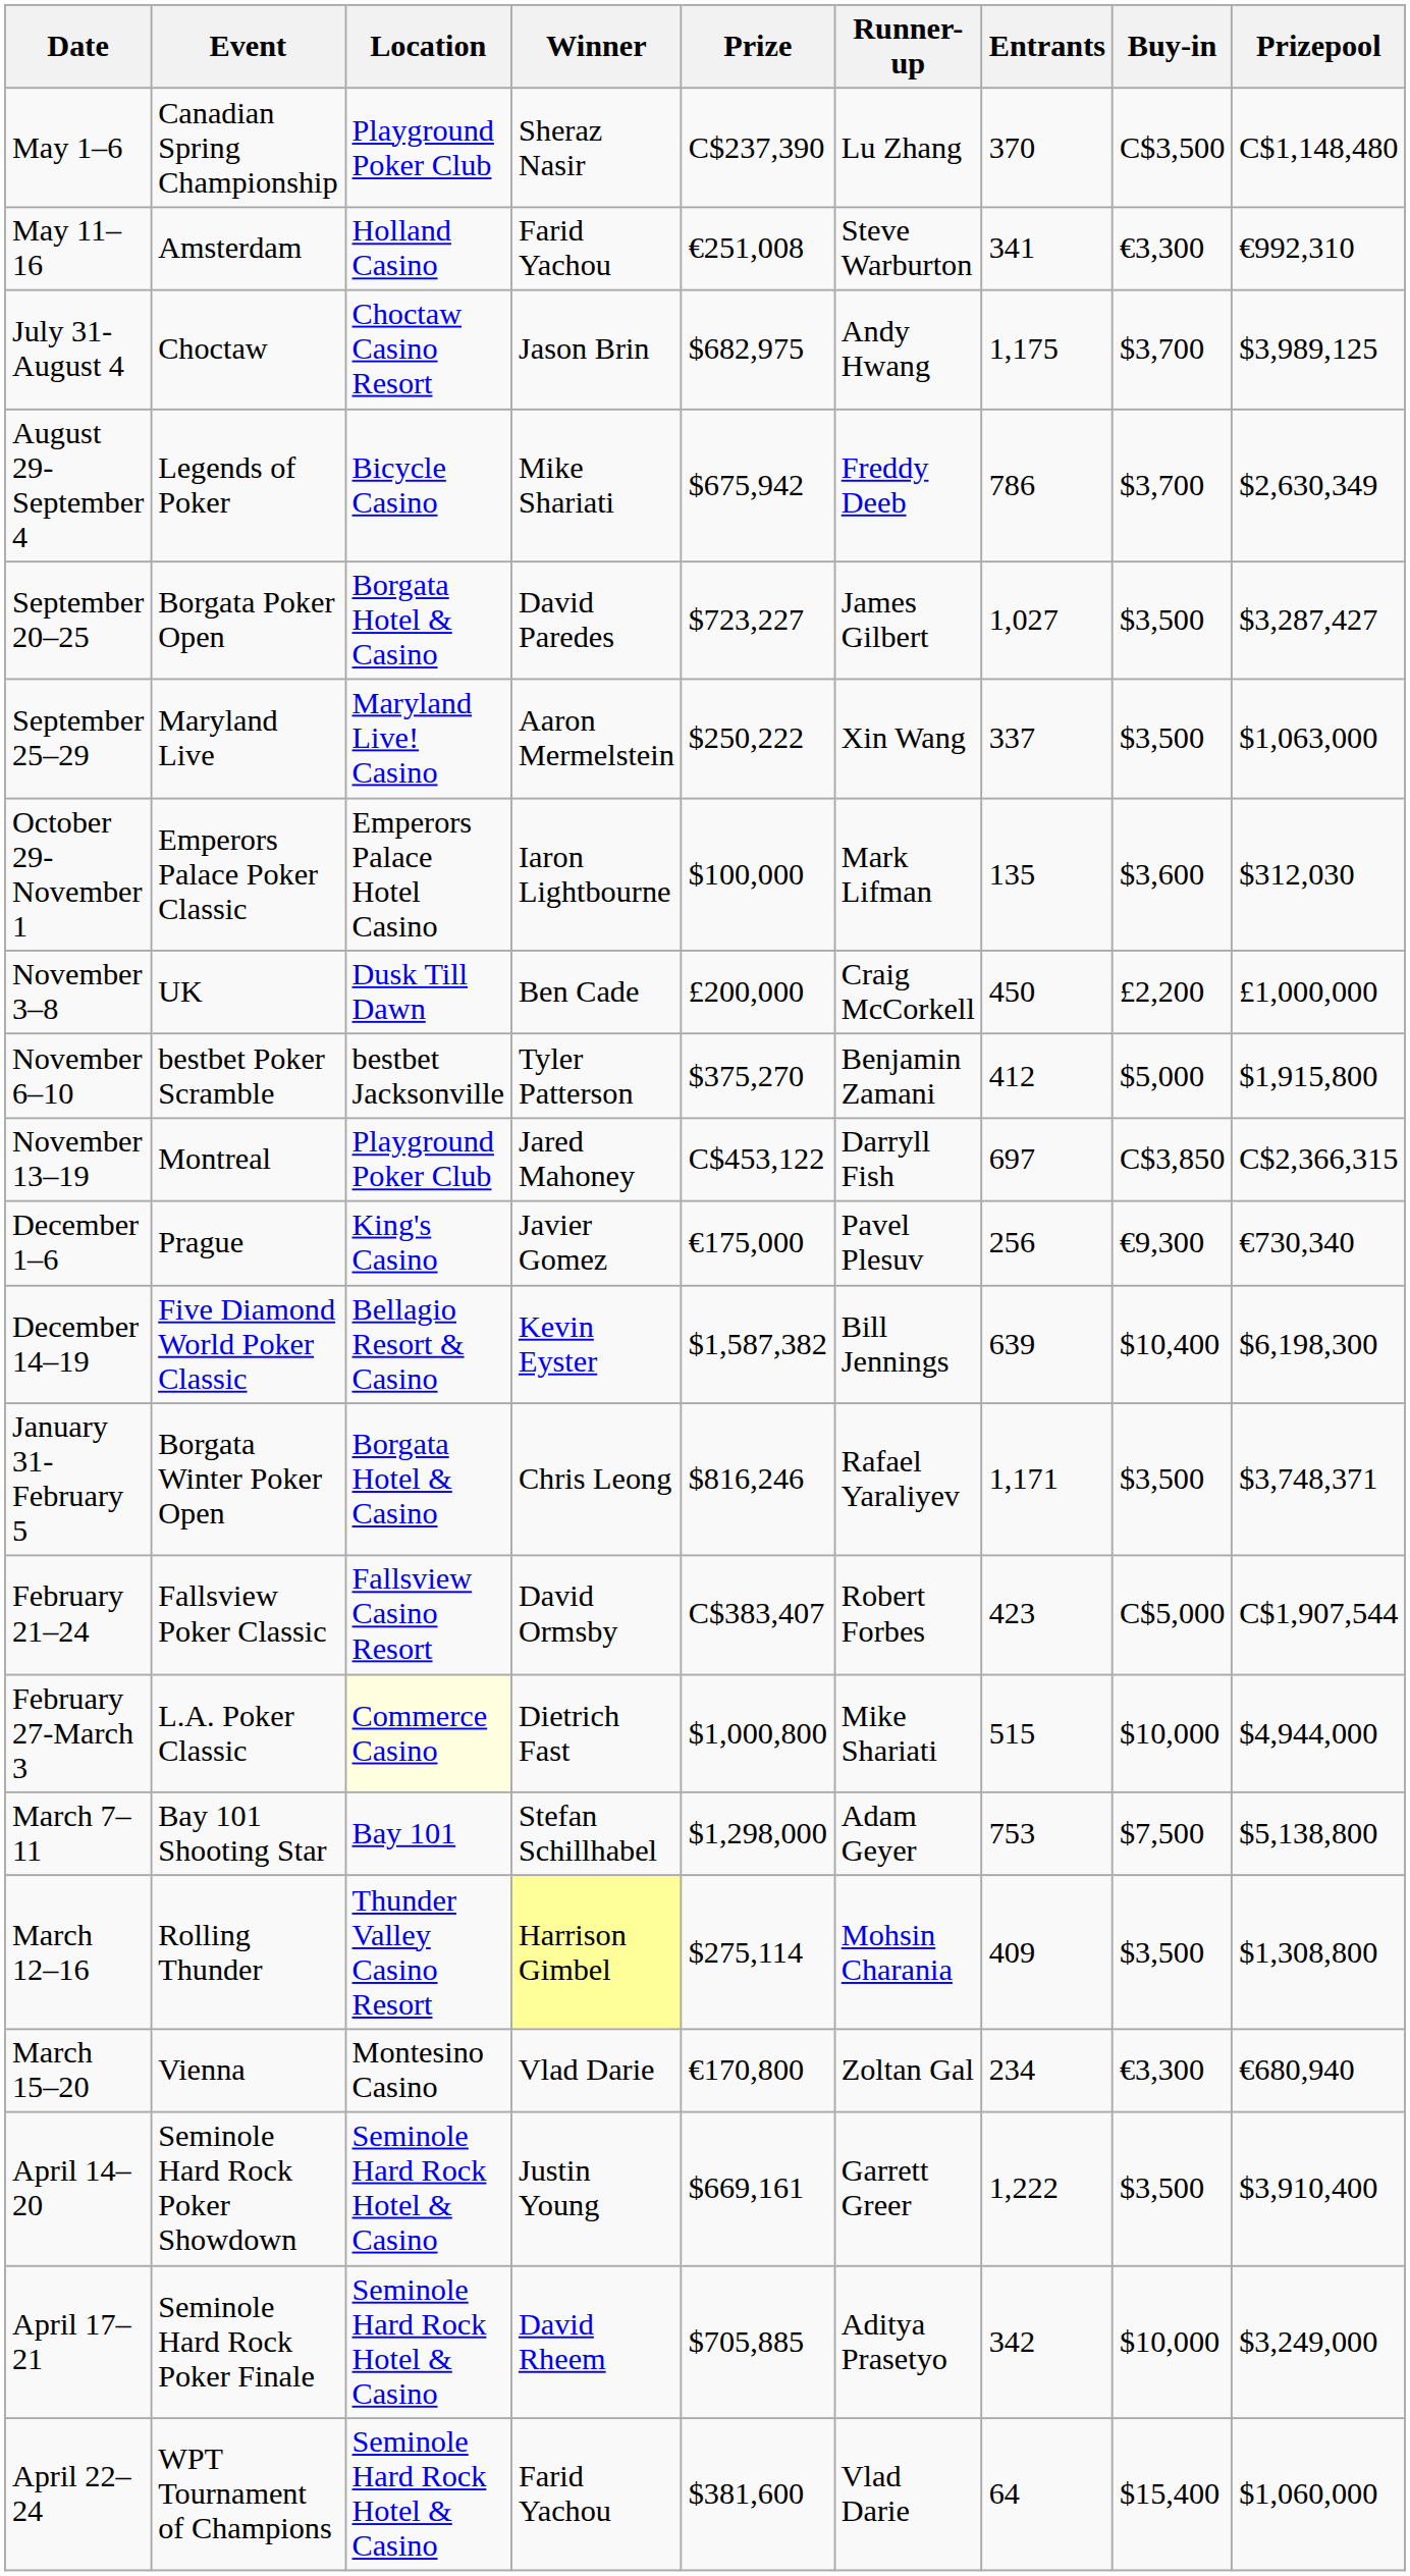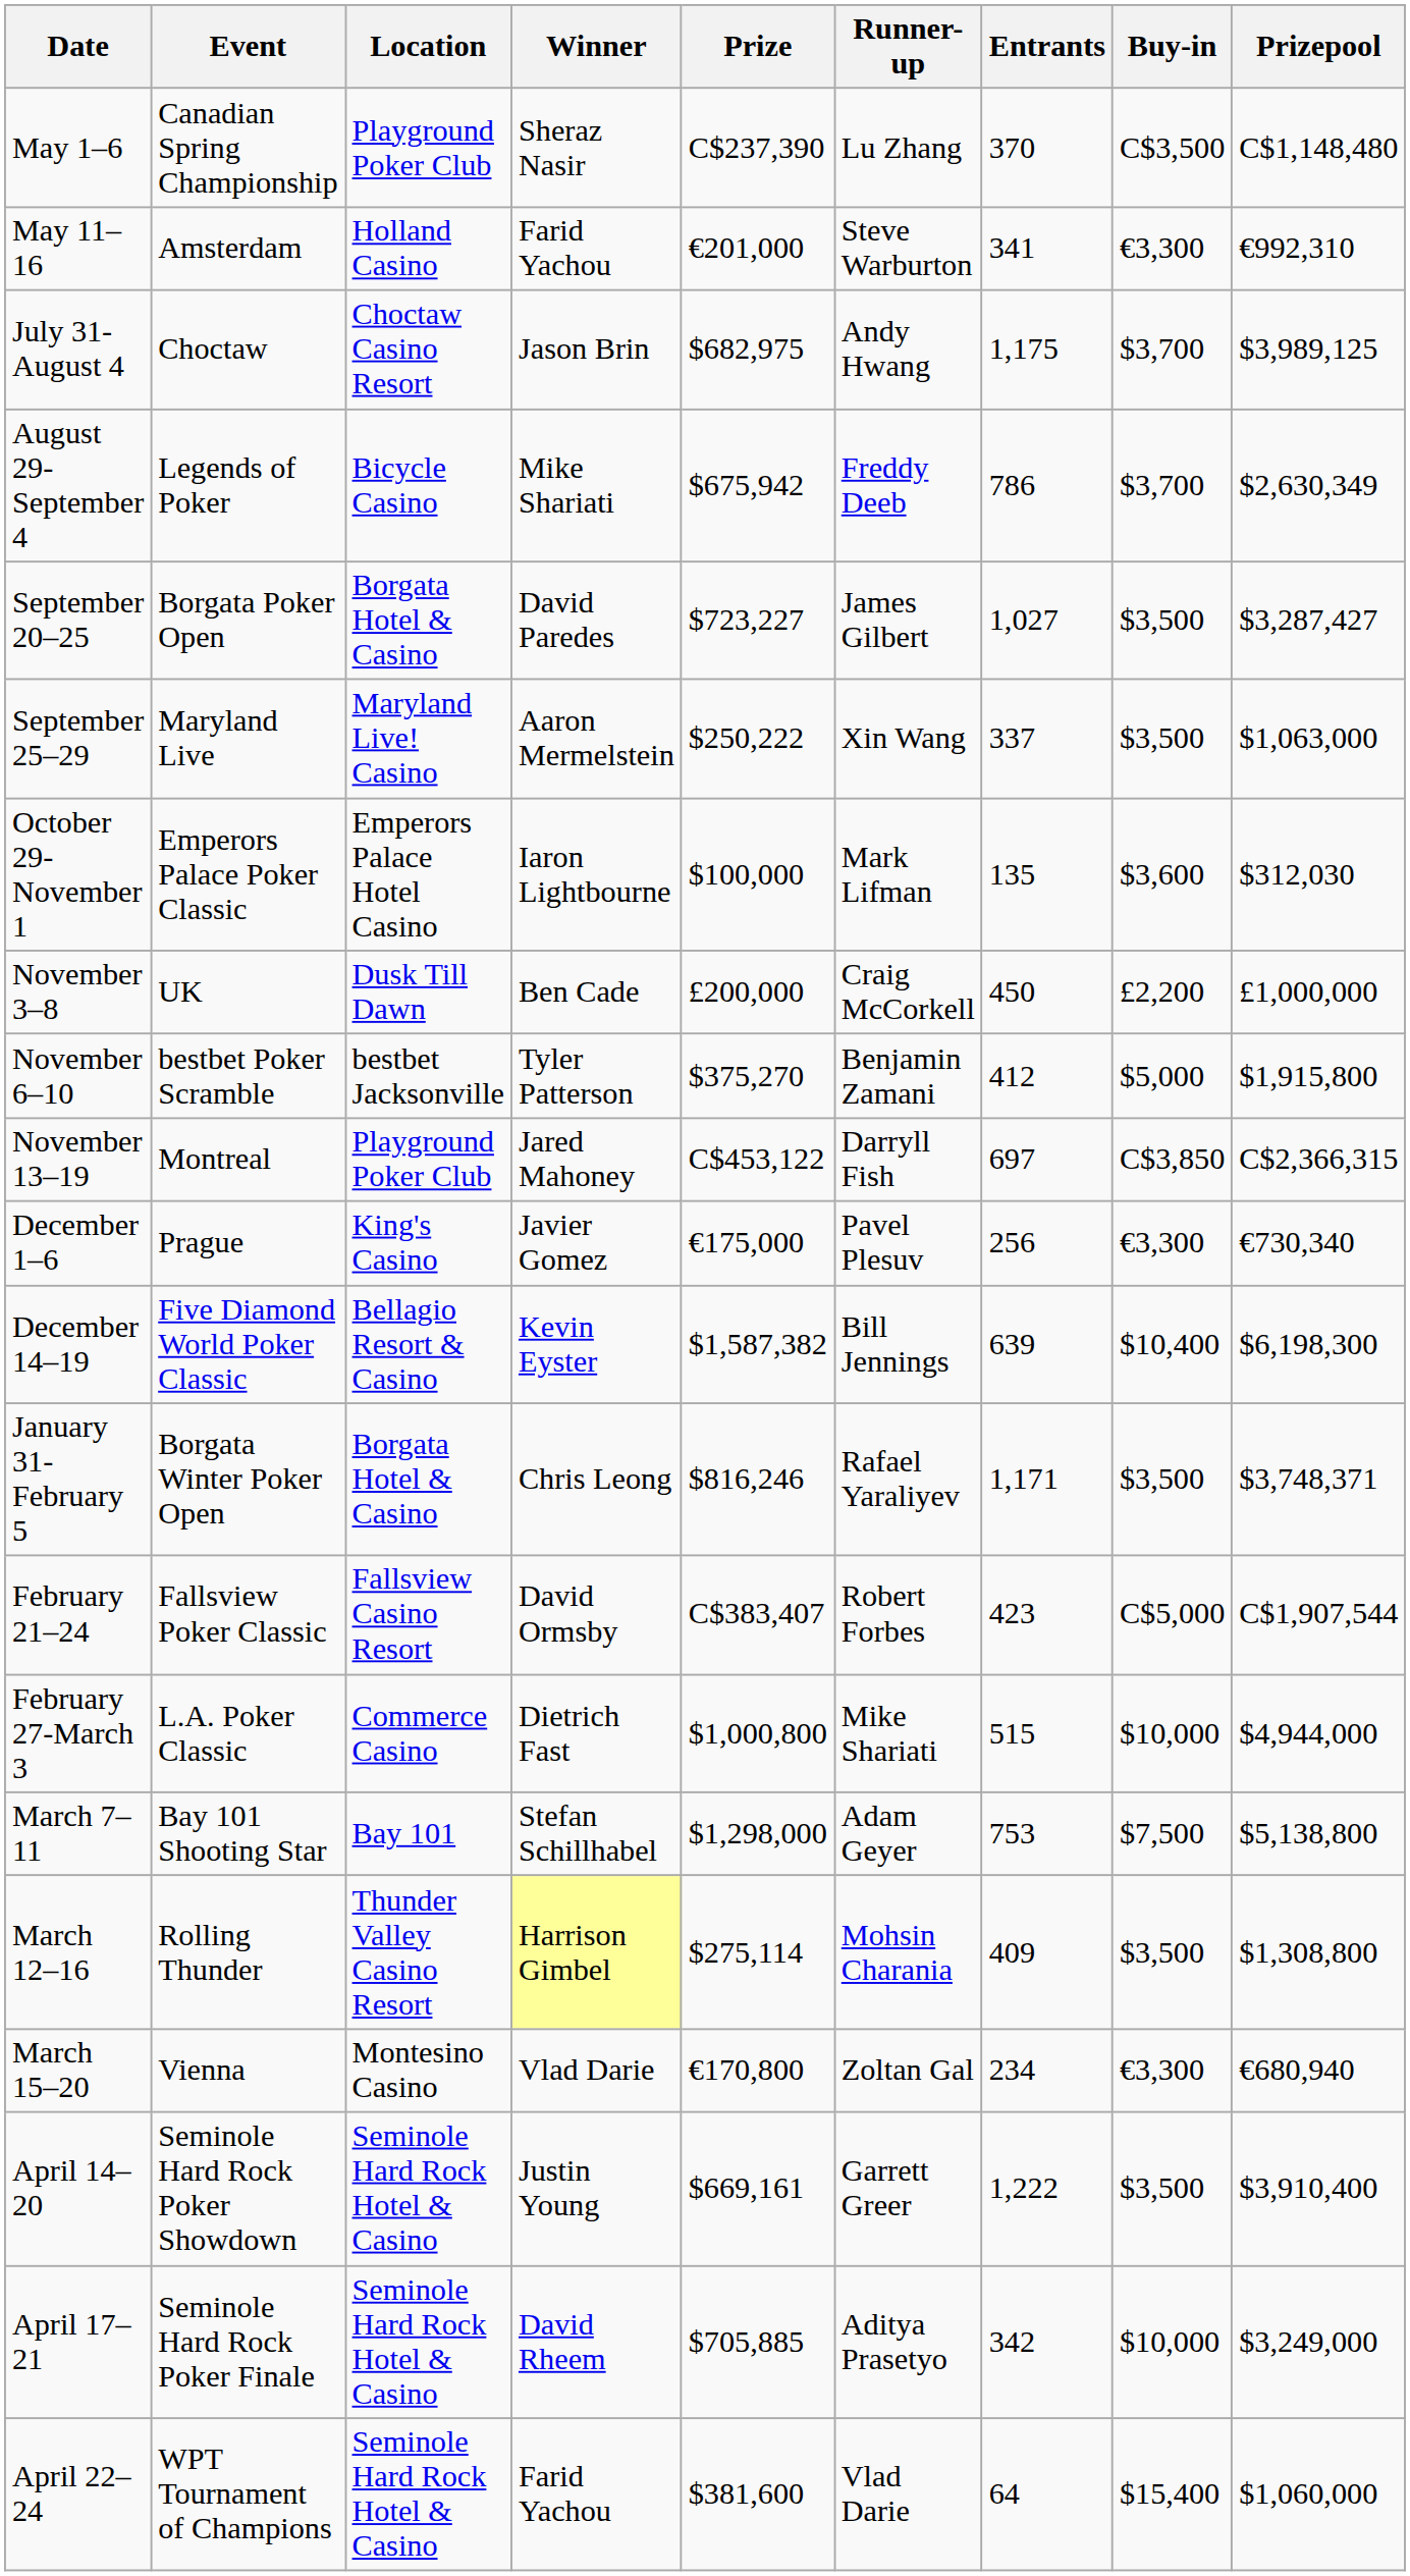 <table class="wikitable">
 <tr>
 <th>Date</th>
 <th>Event</th>
 <th>Location</th>
 <th>Winner</th>
 <th>Prize</th>
 <th>Runner-up</th>
 <th>Entrants</th>
 <th>Buy-in</th>
 <th>Prizepool</th>
 </tr>
 <tr>
 <td>May 1–6</td>
 <td>Canadian Spring Championship</td>
 <td><a href='#'>Playground Poker Club</a></td>
 <td>Sheraz Nasir</td>
 <td>C$237,390</td>
 <td>Lu Zhang</td>
 <td>370</td>
 <td>C$3,500</td>
 <td>C$1,148,480</td>
 </tr>
 <tr>
 <td>May 11–16</td>
 <td>Amsterdam</td>
 <td><a href='#'>Holland Casino</a></td>
 <td>Farid Yachou</td>
-<td>€251,008</td>
+<td>€201,000</td>
 <td>Steve Warburton</td>
 <td>341</td>
 <td>€3,300</td>
 <td>€992,310</td>
 </tr>
 <tr>
 <td>July 31-August 4</td>
 <td>Choctaw</td>
 <td><a href='#'>Choctaw Casino Resort</a></td>
 <td>Jason Brin</td>
 <td>$682,975</td>
 <td>Andy Hwang</td>
 <td>1,175</td>
 <td>$3,700</td>
 <td>$3,989,125</td>
 </tr>
 <tr>
 <td>August 29-September 4</td>
 <td>Legends of Poker</td>
 <td><a href='#'>Bicycle Casino</a></td>
 <td>Mike Shariati</td>
 <td>$675,942</td>
 <td><a href='#'>Freddy Deeb</a></td>
 <td>786</td>
 <td>$3,700</td>
 <td>$2,630,349</td>
 </tr>
 <tr>
 <td>September 20–25</td>
 <td>Borgata Poker Open</td>
 <td><a href='#'>Borgata Hotel & Casino</a></td>
 <td>David Paredes</td>
 <td>$723,227</td>
 <td>James Gilbert</td>
 <td>1,027</td>
 <td>$3,500</td>
 <td>$3,287,427</td>
 </tr>
 <tr>
 <td>September 25–29</td>
 <td>Maryland Live</td>
 <td><a href='#'>Maryland Live! Casino</a></td>
 <td>Aaron Mermelstein</td>
 <td>$250,222</td>
 <td>Xin Wang</td>
 <td>337</td>
 <td>$3,500</td>
 <td>$1,063,000</td>
 </tr>
 <tr>
 <td>October 29-November 1</td>
 <td>Emperors Palace Poker Classic</td>
 <td>Emperors Palace Hotel Casino</td>
 <td>Iaron Lightbourne</td>
 <td>$100,000</td>
 <td>Mark Lifman</td>
 <td>135</td>
 <td>$3,600</td>
 <td>$312,030</td>
 </tr>
 <tr>
 <td>November 3–8</td>
 <td>UK</td>
 <td><a href='#'>Dusk Till Dawn</a></td>
 <td>Ben Cade</td>
 <td>£200,000</td>
 <td>Craig McCorkell</td>
 <td>450</td>
 <td>£2,200</td>
 <td>£1,000,000</td>
 </tr>
 <tr>
 <td>November 6–10</td>
 <td>bestbet Poker Scramble</td>
 <td>bestbet Jacksonville</td>
 <td>Tyler Patterson</td>
 <td>$375,270</td>
 <td>Benjamin Zamani</td>
 <td>412</td>
 <td>$5,000</td>
 <td>$1,915,800</td>
 </tr>
 <tr>
 <td>November 13–19</td>
 <td>Montreal</td>
 <td><a href='#'>Playground Poker Club</a></td>
 <td>Jared Mahoney</td>
 <td>C$453,122</td>
 <td>Darryll Fish</td>
 <td>697</td>
 <td>C$3,850</td>
 <td>C$2,366,315</td>
 </tr>
 <tr>
 <td>December 1–6</td>
 <td>Prague</td>
 <td><a href='#'>King's Casino</a></td>
 <td>Javier Gomez</td>
 <td>€175,000</td>
 <td>Pavel Plesuv</td>
 <td>256</td>
-<td>€9,300</td>
+<td>€3,300</td>
 <td>€730,340</td>
 </tr>
 <tr>
 <td>December 14–19</td>
 <td><a href='#'>Five Diamond World Poker Classic</a></td>
 <td><a href='#'>Bellagio Resort & Casino</a></td>
 <td><a href='#'>Kevin Eyster</a></td>
 <td>$1,587,382</td>
 <td>Bill Jennings</td>
 <td>639</td>
 <td>$10,400</td>
 <td>$6,198,300</td>
 </tr>
 <tr>
 <td>January 31-February 5</td>
 <td>Borgata Winter Poker Open</td>
 <td><a href='#'>Borgata Hotel & Casino</a></td>
 <td>Chris Leong</td>
 <td>$816,246</td>
 <td>Rafael Yaraliyev</td>
 <td>1,171</td>
 <td>$3,500</td>
 <td>$3,748,371</td>
 </tr>
 <tr>
 <td>February 21–24</td>
 <td>Fallsview Poker Classic</td>
 <td><a href='#'>Fallsview Casino Resort</a></td>
 <td>David Ormsby</td>
 <td>C$383,407</td>
 <td>Robert Forbes</td>
 <td>423</td>
 <td>C$5,000</td>
 <td>C$1,907,544</td>
 </tr>
 <tr>
 <td>February 27-March 3</td>
 <td>L.A. Poker Classic</td>
-<td style="background: lightyellow;"><a href='#'>Commerce Casino</a></td>
+<td><a href='#'>Commerce Casino</a></td>
 <td>Dietrich Fast</td>
 <td>$1,000,800</td>
 <td>Mike Shariati</td>
 <td>515</td>
 <td>$10,000</td>
 <td>$4,944,000</td>
 </tr>
 <tr>
 <td>March 7–11</td>
 <td>Bay 101 Shooting Star</td>
 <td><a href='#'>Bay 101</a></td>
 <td>Stefan Schillhabel</td>
 <td>$1,298,000</td>
 <td>Adam Geyer</td>
 <td>753</td>
 <td>$7,500</td>
 <td>$5,138,800</td>
 </tr>
 <tr>
 <td>March 12–16</td>
 <td>Rolling Thunder</td>
 <td><a href='#'>Thunder Valley Casino Resort</a></td>
 <td style="background-color:#FFFF99">Harrison Gimbel</td>
 <td>$275,114</td>
 <td><a href='#'>Mohsin Charania</a></td>
 <td>409</td>
 <td>$3,500</td>
 <td>$1,308,800</td>
 </tr>
 <tr>
 <td>March 15–20</td>
 <td>Vienna</td>
 <td>Montesino Casino</td>
 <td>Vlad Darie</td>
 <td>€170,800</td>
 <td>Zoltan Gal</td>
 <td>234</td>
 <td>€3,300</td>
 <td>€680,940</td>
 </tr>
 <tr>
 <td>April 14–20</td>
 <td>Seminole Hard Rock Poker Showdown</td>
 <td><a href='#'>Seminole Hard Rock Hotel & Casino</a></td>
 <td>Justin Young</td>
 <td>$669,161</td>
 <td>Garrett Greer</td>
 <td>1,222</td>
 <td>$3,500</td>
 <td>$3,910,400</td>
 </tr>
 <tr>
 <td>April 17–21</td>
 <td>Seminole Hard Rock Poker Finale</td>
 <td><a href='#'>Seminole Hard Rock Hotel & Casino</a></td>
 <td><a href='#'>David Rheem</a></td>
 <td>$705,885</td>
 <td>Aditya Prasetyo</td>
 <td>342</td>
 <td>$10,000</td>
 <td>$3,249,000</td>
 </tr>
 <tr>
 <td>April 22–24</td>
 <td>WPT Tournament of Champions</td>
 <td><a href='#'>Seminole Hard Rock Hotel & Casino</a></td>
 <td>Farid Yachou</td>
 <td>$381,600</td>
 <td>Vlad Darie</td>
 <td>64</td>
 <td>$15,400</td>
 <td>$1,060,000</td>
 </tr>
 </table>
